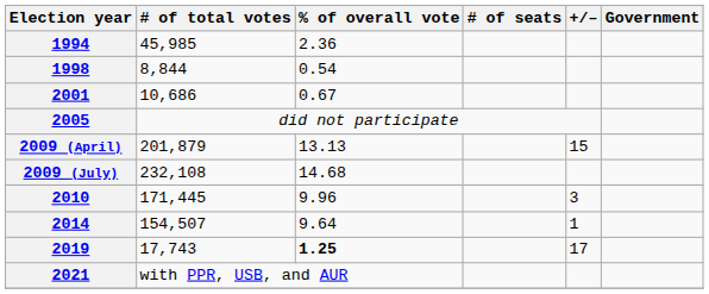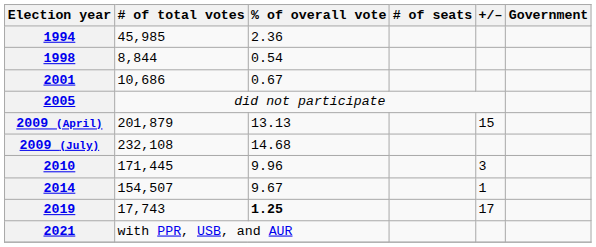 <table class="wikitable">
 <tr>
 <th>Election year</th>
 <th># of total votes</th>
 <th>% of overall vote</th>
 <th># of seats</th>
 <th>+/–</th>
 <th>Government</th>
 </tr>
 <tr>
 <th><a href='#'>1994</a></th>
 <td>45,985</td>
 <td>2.36</td>
 <td></td>
 <td></td>
 <td></td>
 </tr>
 <tr>
 <th><a href='#'>1998</a></th>
 <td>8,844</td>
 <td>0.54</td>
 <td></td>
 <td></td>
 <td></td>
 </tr>
 <tr>
 <th><a href='#'>2001</a></th>
 <td>10,686</td>
 <td>0.67</td>
 <td></td>
 <td></td>
 <td></td>
 </tr>
 <tr>
 <th><a href='#'>2005</a></th>
 <td style="text-align:center" colspan=4><em>did not participate</em></td>
 <td></td>
 </tr>
 <tr>
 <th><a href='#'>2009 <small>(April)</small></a></th>
 <td>201,879</td>
 <td>13.13</td>
 <td></td>
 <td> 15</td>
 <td></td>
 </tr>
 <tr>
 <th><a href='#'>2009 <small>(July)</small></a></th>
 <td>232,108</td>
 <td>14.68</td>
 <td></td>
 <td></td>
 <td></td>
 </tr>
 <tr>
 <th><a href='#'>2010</a></th>
 <td>171,445</td>
 <td>9.96</td>
 <td></td>
 <td> 3</td>
 <td></td>
 </tr>
 <tr>
 <th><a href='#'>2014</a></th>
 <td>154,507</td>
-<td>9.64</td>
+<td>9.67</td>
 <td></td>
 <td> 1</td>
 <td></td>
 </tr>
 <tr>
 <th><a href='#'>2019</a></th>
 <td>17,743</td>
 <td><strong>1.25</strong></td>
 <td></td>
 <td> 17</td>
 <td></td>
 </tr>
 <tr>
 <th><a href='#'>2021</a></th>
 <td colspan="2">with <a href='#'>PPR</a>, <a href='#'>USB</a>, and <a href='#'>AUR</a></td>
 <td></td>
 <td></td>
 <td></td>
 </tr>
 <tr>
 </tr>
 </table>
